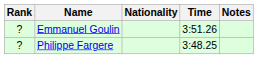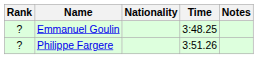 <table class="wikitable sortable" style="text-align:center">
 <tr>
 <th>Rank</th>
 <th>Name</th>
 <th>Nationality</th>
 <th>Time</th>
 <th>Notes</th>
 </tr>
 <tr bgcolor=ddffdd>
 <td>?</td>
 <td align=left><a href='#'>Emmanuel Goulin</a></td>
 <td align=left></td>
-<td>3:51.26</td>
+<td>3:48.25</td>
 <td></td>
 </tr>
 <tr bgcolor=ddffdd>
 <td>?</td>
 <td align=left><a href='#'>Philippe Fargere</a></td>
 <td align=left></td>
-<td>3:48.25</td>
+<td>3:51.26</td>
 <td></td>
 </tr>
 </table>
